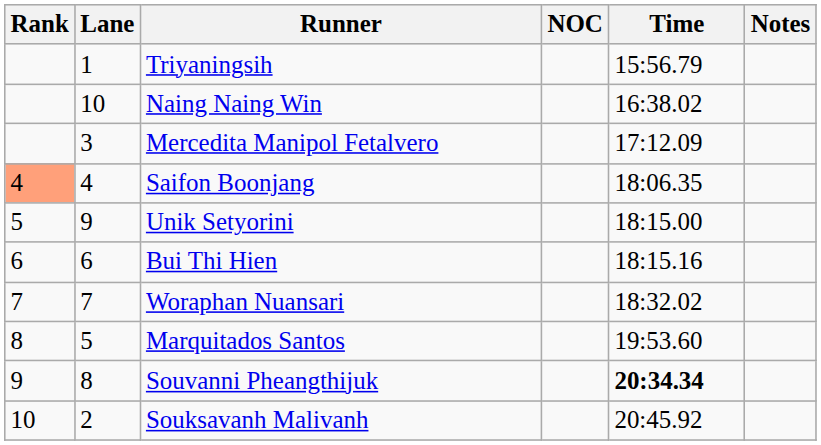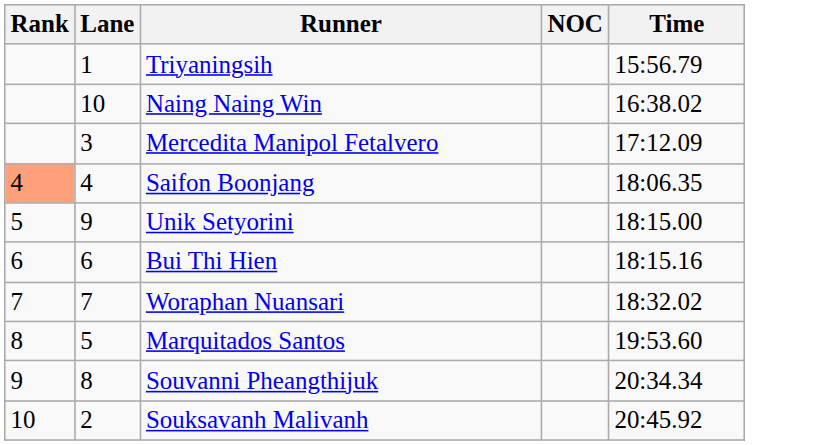 <table class="wikitable sortable" style="text-align:Left">
 <tr>
 <th width=10>Rank</th>
 <th width=10>Lane</th>
 <th width=250>Runner</th>
 <th width=10>NOC</th>
 <th width=80>Time</th>
-<th width=10>Notes</th>
 </tr>
 <tr>
 <td></td>
 <td>1</td>
 <td><a href='#'>Triyaningsih</a></td>
 <td></td>
 <td>15:56.79</td>
-<td></td>
 </tr>
 <tr>
 <td></td>
 <td>10</td>
 <td><a href='#'>Naing Naing Win</a></td>
 <td></td>
 <td>16:38.02</td>
-<td></td>
 </tr>
 <tr>
 <td></td>
 <td>3</td>
 <td><a href='#'>Mercedita Manipol Fetalvero</a></td>
 <td></td>
 <td>17:12.09</td>
-<td></td>
 </tr>
 <tr>
 <td style="background: lightsalmon;">4</td>
 <td>4</td>
 <td><a href='#'>Saifon Boonjang</a></td>
 <td></td>
 <td>18:06.35</td>
-<td></td>
 </tr>
 <tr>
 <td>5</td>
 <td>9</td>
 <td><a href='#'>Unik Setyorini</a></td>
 <td></td>
 <td>18:15.00</td>
-<td></td>
 </tr>
 <tr>
 <td>6</td>
 <td>6</td>
 <td><a href='#'>Bui Thi Hien</a></td>
 <td></td>
 <td>18:15.16</td>
-<td></td>
 </tr>
 <tr>
 <td>7</td>
 <td>7</td>
 <td><a href='#'>Woraphan Nuansari</a></td>
 <td></td>
 <td>18:32.02</td>
-<td></td>
 </tr>
 <tr>
 <td>8</td>
 <td>5</td>
 <td><a href='#'>Marquitados Santos</a></td>
 <td></td>
 <td>19:53.60</td>
-<td></td>
 </tr>
 <tr>
 <td>9</td>
 <td>8</td>
 <td><a href='#'>Souvanni Pheangthijuk</a></td>
 <td></td>
-<td><strong>20:34.34</strong></td>
-<td></td>
+<td>20:34.34</td>
 </tr>
 <tr>
 <td>10</td>
 <td>2</td>
 <td><a href='#'>Souksavanh Malivanh</a></td>
 <td></td>
 <td>20:45.92</td>
-<td></td>
 </tr>
 </table>
